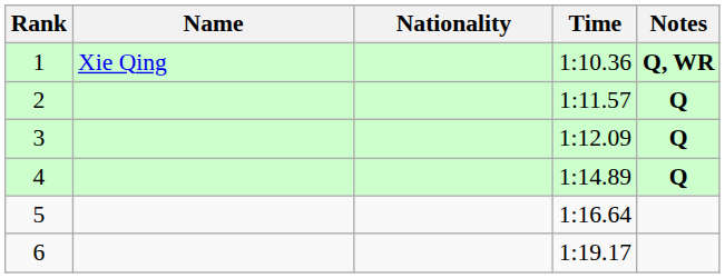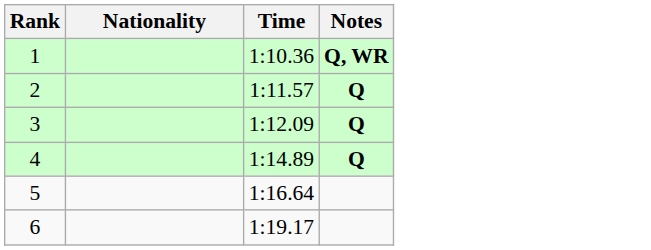 <table class="wikitable sortable" style="text-align:center">
 <tr>
 <th>Rank</th>
-<th style="width:180px">Name</th>
 <th style="width:125px">Nationality</th>
 <th>Time</th>
 <th>Notes</th>
 </tr>
 <tr style="background:#cfc;">
 <td>1</td>
-<td style="text-align:left;"><a href='#'>Xie Qing</a></td>
 <td style="text-align:left;"></td>
 <td>1:10.36</td>
 <td><strong>Q, WR</strong></td>
 </tr>
 <tr style="background:#cfc;">
 <td>2</td>
 <td style="text-align:left;"></td>
-<td style="text-align:left;"></td>
 <td>1:11.57</td>
 <td><strong>Q</strong></td>
 </tr>
 <tr style="background:#cfc;">
 <td>3</td>
-<td style="text-align:left;"></td>
 <td style="text-align:left;"></td>
 <td>1:12.09</td>
 <td><strong>Q</strong></td>
 </tr>
 <tr style="background:#cfc;">
 <td>4</td>
 <td style="text-align:left;"></td>
-<td style="text-align:left;"></td>
 <td>1:14.89</td>
 <td><strong>Q</strong></td>
 </tr>
 <tr>
 <td>5</td>
-<td style="text-align:left;"></td>
 <td style="text-align:left;"></td>
 <td>1:16.64</td>
 <td></td>
 </tr>
 <tr>
 <td>6</td>
 <td style="text-align:left;"></td>
-<td style="text-align:left;"></td>
 <td>1:19.17</td>
 <td></td>
 </tr>
 </table>
